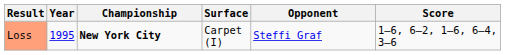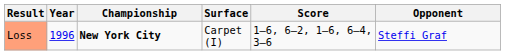 <table class="sortable wikitable">
 <tr>
 <th style="width:40px">Result</th>
 <th style="width:30px">Year</th>
 <th style="width:150px">Championship</th>
 <th style="width:50px">Surface</th>
+<th style="width:150px"  class="unsortable">Score</th>
 <th style="width:150px">Opponent</th>
-<th style="width:150px"  class="unsortable">Score</th>
 </tr>
 <tr>
 <td style="background:#ffa07a;">Loss</td>
-<td><a href='#'>1995</a></td>
+<td><a href='#'>1996</a></td>
 <td><strong>New York City</strong></td>
 <td>Carpet (I)</td>
+<td>1–6, 6–2, 1–6, 6–4, 3–6</td>
 <td> <a href='#'>Steffi Graf</a></td>
-<td>1–6, 6–2, 1–6, 6–4, 3–6</td>
 </tr>
 </table>
